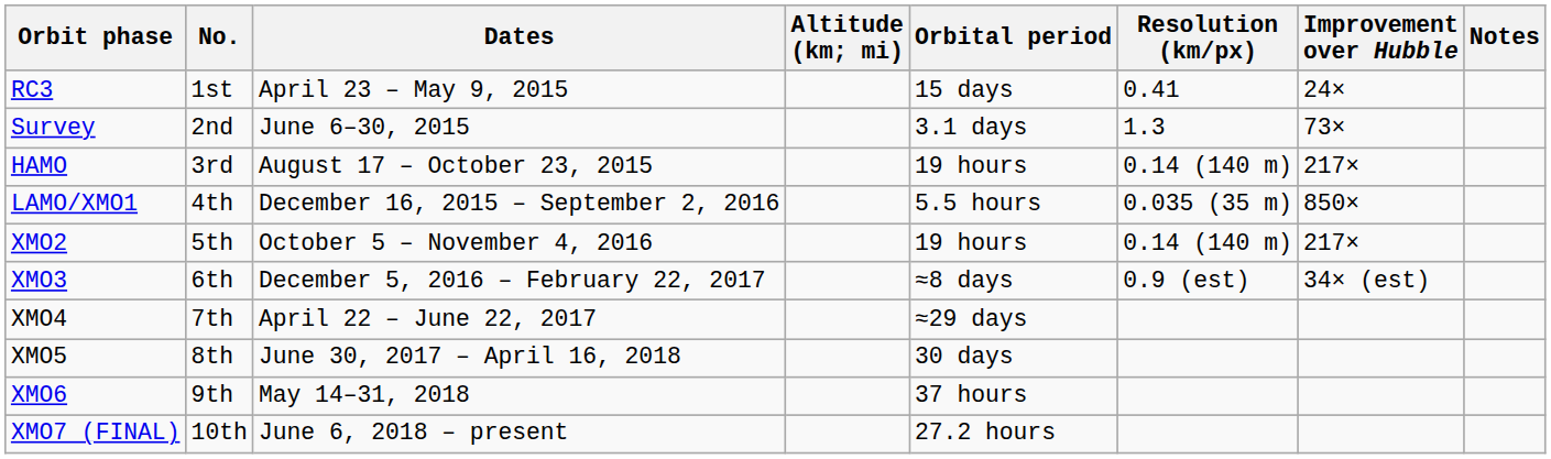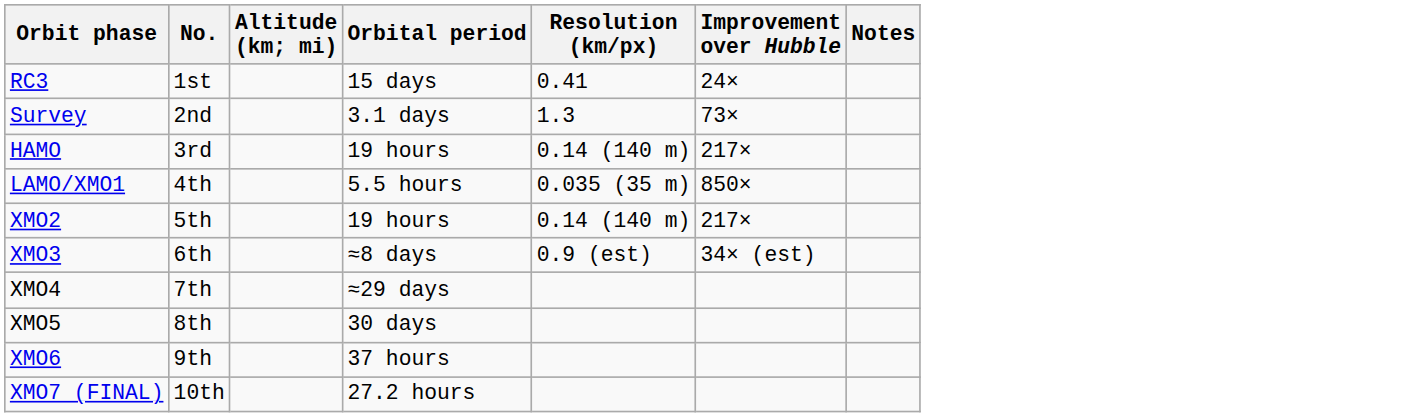 <table class="wikitable center">
 <tr>
 <th>Orbit phase</th>
 <th>No.</th>
-<th>Dates</th>
 <th>Altitude<br>(km; mi)</th>
 <th>Orbital period</th>
 <th>Resolution<br>(km/px)</th>
 <th>Improvement<br>over <em>Hubble</em></th>
 <th>Notes</th>
 </tr>
 <tr>
 <td><a href='#'>RC3</a></td>
 <td>1st</td>
-<td>April 23 – May 9, 2015</td>
 <td></td>
 <td>15 days</td>
 <td>0.41</td>
 <td>24×</td>
 <td></td>
 </tr>
 <tr>
 <td><a href='#'>Survey</a></td>
 <td>2nd</td>
-<td>June 6–30, 2015</td>
 <td></td>
 <td>3.1 days</td>
 <td>1.3</td>
 <td>73×</td>
 <td></td>
 </tr>
 <tr>
 <td><a href='#'>HAMO</a></td>
 <td>3rd</td>
-<td>August 17 – October 23, 2015</td>
 <td></td>
 <td>19 hours</td>
 <td>0.14 (140 m)</td>
 <td>217×</td>
 <td></td>
 </tr>
 <tr>
 <td><a href='#'>LAMO/XMO1</a></td>
 <td>4th</td>
-<td>December 16, 2015 – September 2, 2016</td>
 <td></td>
 <td>5.5 hours</td>
 <td>0.035 (35 m)</td>
 <td>850×</td>
 <td></td>
 </tr>
 <tr>
 <td><a href='#'>XMO2</a></td>
 <td>5th</td>
-<td>October 5 – November 4, 2016</td>
 <td></td>
 <td>19 hours</td>
 <td>0.14 (140 m)</td>
 <td>217×</td>
 <td></td>
 </tr>
 <tr>
 <td><a href='#'>XMO3</a></td>
 <td>6th</td>
-<td>December 5, 2016 – February 22, 2017</td>
 <td></td>
 <td>≈8 days</td>
 <td>0.9 (est)</td>
 <td>34× (est)</td>
 <td></td>
 </tr>
 <tr>
 <td>XMO4</td>
 <td>7th</td>
-<td>April 22 – June 22, 2017</td>
 <td></td>
 <td>≈29 days</td>
 <td></td>
 <td></td>
 <td></td>
 </tr>
 <tr>
 <td>XMO5</td>
 <td>8th</td>
-<td>June 30, 2017 – April 16, 2018</td>
 <td></td>
 <td>30 days</td>
 <td></td>
 <td></td>
 <td></td>
 </tr>
 <tr>
 <td><a href='#'>XMO6</a></td>
 <td>9th</td>
-<td>May 14–31, 2018</td>
 <td></td>
 <td>37 hours</td>
 <td></td>
 <td></td>
 <td></td>
 </tr>
 <tr>
 <td><a href='#'>XMO7 (FINAL)</a></td>
 <td>10th</td>
-<td>June 6, 2018 – present</td>
 <td></td>
 <td>27.2 hours</td>
 <td></td>
 <td></td>
 <td></td>
 </tr>
 </table>
